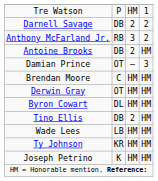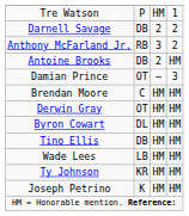 <table class="wikitable sortable sortable" style="text-align: center">
 <tr align=center>
 </tr>
 <tr>
 <td>Tre Watson</td>
 <td>P</td>
 <td>HM</td>
 <td>1</td>
 </tr>
 <tr>
 <td><a href='#'>Darnell Savage</a></td>
 <td>DB</td>
 <td>2</td>
 <td>2</td>
 </tr>
 <tr>
 <td><a href='#'>Anthony McFarland Jr.</a></td>
 <td>RB</td>
 <td>3</td>
 <td>2</td>
 </tr>
 <tr>
 <td><a href='#'>Antoine Brooks</a></td>
 <td>DB</td>
 <td>2</td>
 <td>HM</td>
 </tr>
 <tr>
 <td>Damian Prince</td>
 <td>OT</td>
 <td>–</td>
 <td>3</td>
 </tr>
 <tr>
 <td>Brendan Moore</td>
 <td>C</td>
 <td>HM</td>
 <td>HM</td>
 </tr>
 <tr>
 <td><a href='#'>Derwin Gray</a></td>
 <td>OT</td>
 <td>HM</td>
 <td>HM</td>
 </tr>
 <tr>
 <td><a href='#'>Byron Cowart</a></td>
 <td>DL</td>
 <td>HM</td>
 <td>HM</td>
 </tr>
 <tr>
 <td><a href='#'>Tino Ellis</a></td>
 <td>DB</td>
-<td>2</td>
+<td>HM</td>
 <td>HM</td>
 </tr>
 <tr>
 <td>Wade Lees</td>
 <td>LB</td>
 <td>HM</td>
 <td>HM</td>
 </tr>
 <tr>
 <td><a href='#'>Ty Johnson</a></td>
 <td>KR</td>
 <td>HM</td>
 <td>HM</td>
 </tr>
 <tr>
 <td>Joseph Petrino</td>
 <td>K</td>
 <td>HM</td>
 <td>HM</td>
 </tr>
 <tr>
 <td colspan="4"  style="font-size:8pt; text-align:center;">HM = Honorable mention. <strong>Reference:</strong></td>
 </tr>
 </table>
